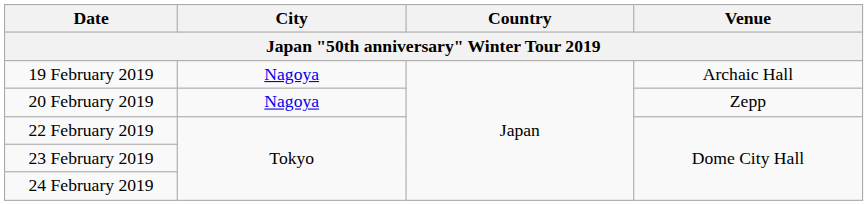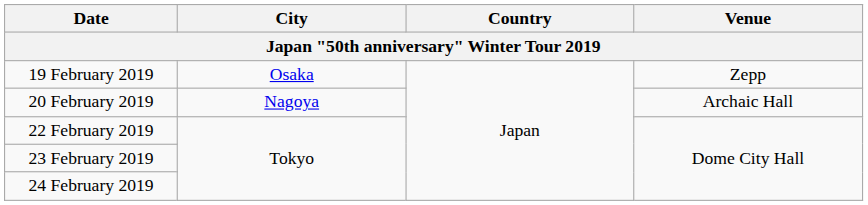 <table class="wikitable" style="text-align:center;">
 <tr>
 <th style="width:150px;">Date</th>
 <th style="width:200px;">City</th>
 <th style="width:200px;">Country</th>
 <th style="width:200px;">Venue</th>
 </tr>
 <tr>
 <th colspan="4">Japan "50th anniversary" Winter Tour 2019</th>
 </tr>
 <tr>
 <td>19 February 2019</td>
-<td><a href='#'>Nagoya</a></td>
+<td><a href='#'>Osaka</a></td>
 <td rowspan="5">Japan</td>
-<td>Archaic Hall</td>
+<td>Zepp</td>
 </tr>
 <tr>
 <td>20 February 2019</td>
 <td><a href='#'>Nagoya</a></td>
-<td>Zepp</td>
+<td>Archaic Hall</td>
 </tr>
 <tr>
 <td>22 February 2019</td>
 <td rowspan="3">Tokyo</td>
 <td rowspan="3">Dome City Hall</td>
 </tr>
 <tr>
 <td>23 February 2019</td>
 </tr>
 <tr>
 <td>24 February 2019</td>
 </tr>
 </table>
